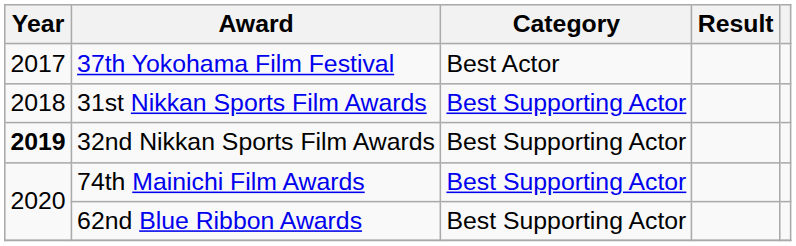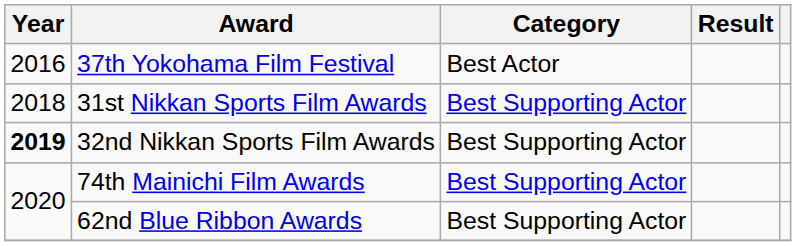 <table class="wikitable sortable">
 <tr>
 <th>Year</th>
 <th>Award</th>
 <th>Category</th>
 <th>Result</th>
 <th class="unsortable"></th>
 </tr>
 <tr>
-<td>2017</td>
+<td>2016</td>
 <td><a href='#'>37th Yokohama Film Festival</a></td>
 <td>Best Actor</td>
 <td></td>
 <td></td>
 </tr>
 <tr>
 <td>2018</td>
 <td>31st <a href='#'>Nikkan Sports Film Awards</a></td>
 <td><a href='#'>Best Supporting Actor</a></td>
 <td></td>
 <td></td>
 </tr>
 <tr>
 <td><strong>2019</strong></td>
 <td>32nd Nikkan Sports Film Awards</td>
 <td>Best Supporting Actor</td>
 <td></td>
 <td></td>
 </tr>
 <tr>
 <td rowspan=2>2020</td>
 <td>74th <a href='#'>Mainichi Film Awards</a></td>
 <td><a href='#'>Best Supporting Actor</a></td>
 <td></td>
 <td></td>
 </tr>
 <tr>
 <td>62nd <a href='#'>Blue Ribbon Awards</a></td>
 <td>Best Supporting Actor</td>
 <td></td>
 <td></td>
 </tr>
 <tr>
 </tr>
 </table>
